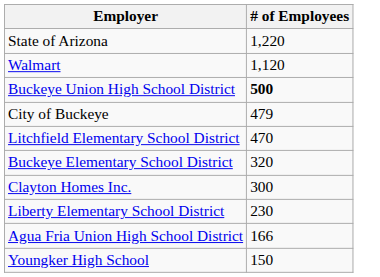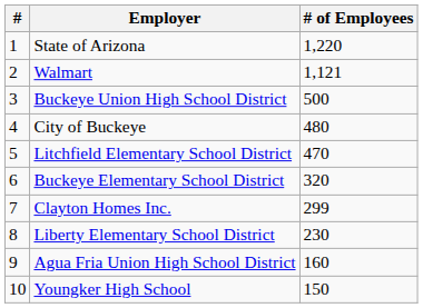 <table class="wikitable">
 <tr>
+<th>#</th>
 <th>Employer</th>
 <th># of Employees</th>
 </tr>
 <tr>
+<td>1</td>
 <td>State of Arizona</td>
 <td>1,220</td>
 </tr>
 <tr>
+<td>2</td>
 <td><a href='#'>Walmart</a></td>
-<td>1,120</td>
+<td>1,121</td>
 </tr>
 <tr>
+<td>3</td>
 <td><a href='#'>Buckeye Union High School District</a></td>
-<td><strong>500</strong></td>
+<td>500</td>
 </tr>
 <tr>
+<td>4</td>
 <td>City of Buckeye</td>
-<td>479</td>
+<td>480</td>
 </tr>
 <tr>
+<td>5</td>
 <td><a href='#'>Litchfield Elementary School District</a></td>
 <td>470</td>
 </tr>
 <tr>
+<td>6</td>
 <td><a href='#'>Buckeye Elementary School District</a></td>
 <td>320</td>
 </tr>
 <tr>
+<td>7</td>
 <td><a href='#'>Clayton Homes Inc.</a></td>
-<td>300</td>
+<td>299</td>
 </tr>
 <tr>
+<td>8</td>
 <td><a href='#'>Liberty Elementary School District</a></td>
 <td>230</td>
 </tr>
 <tr>
+<td>9</td>
 <td><a href='#'>Agua Fria Union High School District</a></td>
-<td>166</td>
+<td>160</td>
 </tr>
 <tr>
+<td>10</td>
 <td><a href='#'>Youngker High School</a></td>
 <td>150</td>
 </tr>
 </table>
